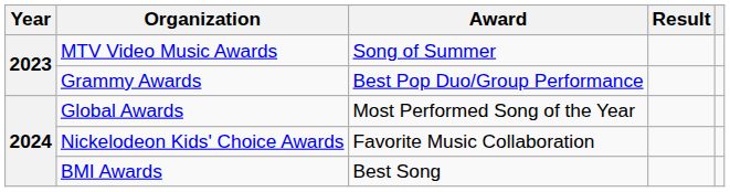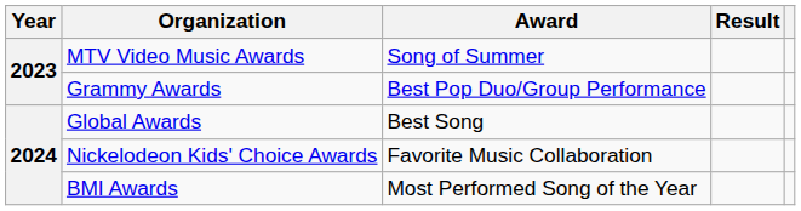 <table class="wikitable sortable plainrowheaders">
 <tr>
 <th scope="col">Year</th>
 <th scope="col">Organization</th>
 <th scope="col">Award</th>
 <th scope="col">Result</th>
 <th class="unsortable"></th>
 </tr>
 <tr>
 <th scope="row" rowspan="2" align="center">2023</th>
 <td><a href='#'>MTV Video Music Awards</a></td>
 <td><a href='#'>Song of Summer</a></td>
 <td></td>
 <td style="text-align:center"></td>
 </tr>
 <tr>
 <td><a href='#'>Grammy Awards</a></td>
 <td><a href='#'>Best Pop Duo/Group Performance</a></td>
 <td></td>
 <td></td>
 </tr>
 <tr>
 <th scope="row" rowspan="3" align="center">2024</th>
 <td><a href='#'>Global Awards</a></td>
-<td>Most Performed Song of the Year</td>
+<td>Best Song</td>
 <td></td>
 <td style="text-align:center"></td>
 </tr>
 <tr>
 <td><a href='#'>Nickelodeon Kids' Choice Awards</a></td>
 <td>Favorite Music Collaboration</td>
 <td></td>
 <td style="text-align:center"></td>
 </tr>
 <tr>
 <td><a href='#'>BMI Awards</a></td>
-<td>Best Song</td>
+<td>Most Performed Song of the Year</td>
 <td></td>
 <td></td>
 </tr>
 </table>
